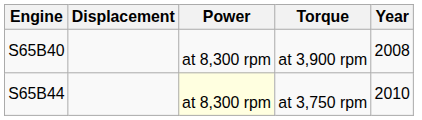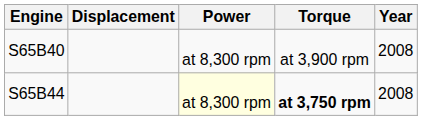 <table class="wikitable sortable" style="text-align: center;">
 <tr>
 <th>Engine</th>
 <th>Displacement</th>
 <th>Power</th>
 <th>Torque</th>
 <th>Year</th>
 </tr>
 <tr>
 <td>S65B40</td>
 <td></td>
 <td> <br> at 8,300 rpm</td>
 <td> <br> at 3,900 rpm</td>
 <td>2008</td>
 </tr>
 <tr>
 <td>S65B44</td>
 <td></td>
 <td style="background: lightyellow;"> <br> at 8,300 rpm</td>
-<td> <br> at 3,750 rpm</td>
-<td>2010</td>
+<td><strong> <br> at 3,750 rpm</strong></td>
+<td>2008</td>
 </tr>
 </table>
